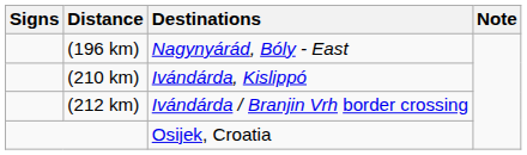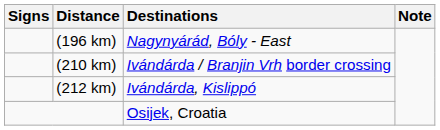 <table class="wikitable">
 <tr>
 <th style="text-align:left">Signs</th>
 <th style="text-align:left">Distance</th>
 <th style="text-align:left">Destinations</th>
 <th style="text-align:left">Note</th>
 </tr>
 <tr>
 <td></td>
 <td>(196 km)</td>
 <td><em><a href='#'>Nagynyárád</a>, <a href='#'>Bóly</a> - East</em></td>
 </tr>
 <tr>
 <td></td>
 <td>(210 km)</td>
-<td><em><a href='#'>Ivándárda</a>, <a href='#'>Kislippó</a></em></td>
+<td><em><a href='#'>Ivándárda</a> / <a href='#'>Branjin Vrh</a></em> <a href='#'>border crossing</a></td>
 </tr>
 <tr>
 <td></td>
 <td> (212 km)</td>
-<td><em><a href='#'>Ivándárda</a> / <a href='#'>Branjin Vrh</a></em> <a href='#'>border crossing</a></td>
+<td><em><a href='#'>Ivándárda</a>, <a href='#'>Kislippó</a></em></td>
 </tr>
 <tr>
 <td colspan=2; align=center>  </td>
 <td><a href='#'>Osijek</a>,  Croatia</td>
 </tr>
 </table>
